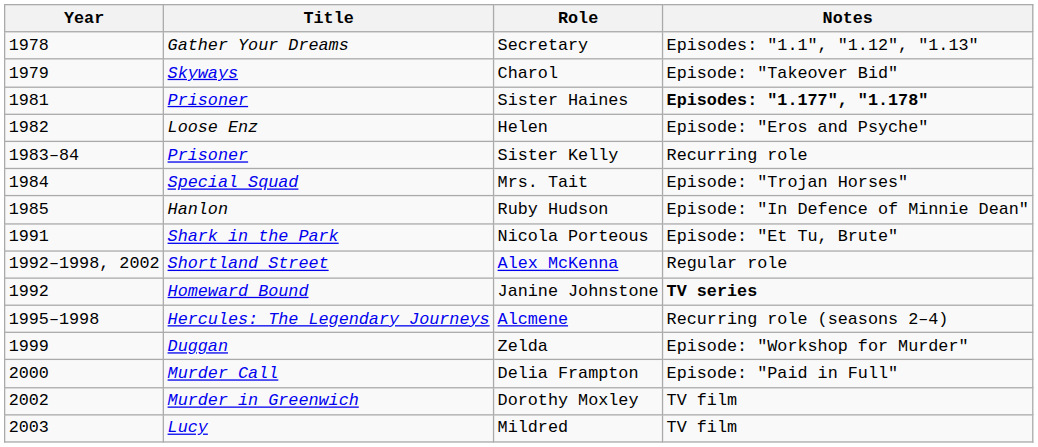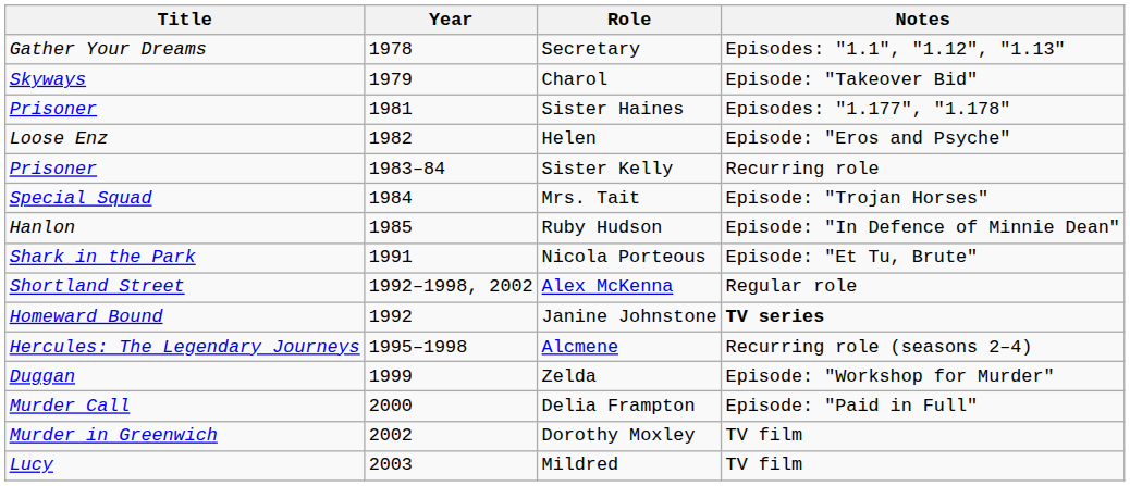 <table class="wikitable sortable">
 <tr>
+<th>Title</th>
 <th>Year</th>
-<th>Title</th>
 <th>Role</th>
 <th class="unsortable">Notes</th>
 </tr>
 <tr>
+<td><em>Gather Your Dreams</em></td>
 <td>1978</td>
-<td><em>Gather Your Dreams</em></td>
 <td>Secretary</td>
 <td>Episodes: "1.1", "1.12", "1.13"</td>
 </tr>
 <tr>
+<td><em><a href='#'>Skyways</a></em></td>
 <td>1979</td>
-<td><em><a href='#'>Skyways</a></em></td>
 <td>Charol</td>
 <td>Episode: "Takeover Bid"</td>
 </tr>
 <tr>
+<td><em><a href='#'>Prisoner</a></em></td>
 <td>1981</td>
-<td><em><a href='#'>Prisoner</a></em></td>
 <td>Sister Haines</td>
-<td><strong>Episodes: "1.177", "1.178"</strong></td>
+<td>Episodes: "1.177", "1.178"</td>
 </tr>
 <tr>
+<td><em>Loose Enz</em></td>
 <td>1982</td>
-<td><em>Loose Enz</em></td>
 <td>Helen</td>
 <td>Episode: "Eros and Psyche"</td>
 </tr>
 <tr>
+<td><em><a href='#'>Prisoner</a></em></td>
 <td>1983–84</td>
-<td><em><a href='#'>Prisoner</a></em></td>
 <td>Sister Kelly</td>
 <td>Recurring role</td>
 </tr>
 <tr>
+<td><em><a href='#'>Special Squad</a></em></td>
 <td>1984</td>
-<td><em><a href='#'>Special Squad</a></em></td>
 <td>Mrs. Tait</td>
 <td>Episode: "Trojan Horses"</td>
 </tr>
 <tr>
+<td><em>Hanlon</em></td>
 <td>1985</td>
-<td><em>Hanlon</em></td>
 <td>Ruby Hudson</td>
 <td>Episode: "In Defence of Minnie Dean"</td>
 </tr>
 <tr>
+<td><em><a href='#'>Shark in the Park</a></em></td>
 <td>1991</td>
-<td><em><a href='#'>Shark in the Park</a></em></td>
 <td>Nicola Porteous</td>
 <td>Episode: "Et Tu, Brute"</td>
 </tr>
 <tr>
+<td><em><a href='#'>Shortland Street</a></em></td>
 <td>1992–1998, 2002</td>
-<td><em><a href='#'>Shortland Street</a></em></td>
 <td><a href='#'>Alex McKenna</a></td>
 <td>Regular role</td>
 </tr>
 <tr>
+<td><em><a href='#'>Homeward Bound</a></em></td>
 <td>1992</td>
-<td><em><a href='#'>Homeward Bound</a></em></td>
 <td>Janine Johnstone</td>
 <td><strong>TV series</strong></td>
 </tr>
 <tr>
+<td><em><a href='#'>Hercules: The Legendary Journeys</a></em></td>
 <td>1995–1998</td>
-<td><em><a href='#'>Hercules: The Legendary Journeys</a></em></td>
 <td><a href='#'>Alcmene</a></td>
 <td>Recurring role (seasons 2–4)</td>
 </tr>
 <tr>
+<td><em><a href='#'>Duggan</a></em></td>
 <td>1999</td>
-<td><em><a href='#'>Duggan</a></em></td>
 <td>Zelda</td>
 <td>Episode: "Workshop for Murder"</td>
 </tr>
 <tr>
+<td><em><a href='#'>Murder Call</a></em></td>
 <td>2000</td>
-<td><em><a href='#'>Murder Call</a></em></td>
 <td>Delia Frampton</td>
 <td>Episode: "Paid in Full"</td>
 </tr>
 <tr>
+<td><em><a href='#'>Murder in Greenwich</a></em></td>
 <td>2002</td>
-<td><em><a href='#'>Murder in Greenwich</a></em></td>
 <td>Dorothy Moxley</td>
 <td>TV film</td>
 </tr>
 <tr>
+<td><em><a href='#'>Lucy</a></em></td>
 <td>2003</td>
-<td><em><a href='#'>Lucy</a></em></td>
 <td>Mildred</td>
 <td>TV film</td>
 </tr>
 </table>
